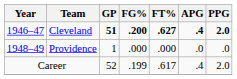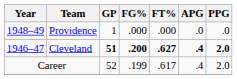 <table class="wikitable sortable" style="font-size:95%; text-align:right;">
 <tr>
 <th>Year</th>
 <th>Team</th>
 <th>GP</th>
 <th>FG%</th>
 <th>FT%</th>
 <th>APG</th>
 <th>PPG</th>
 </tr>
 <tr>
+<td style="text-align:left;"><a href='#'>1948–49</a></td>
+<td style="text-align:left;"><a href='#'>Providence</a></td>
+<td>1</td>
+<td>.000</td>
+<td>.000</td>
+<td>.0</td>
+<td>.0</td>
+</tr>
+<tr>
 <td style="text-align:left;"><a href='#'>1946–47</a></td>
 <td style="text-align:left;"><a href='#'>Cleveland</a></td>
 <td><strong>51</strong></td>
 <td><strong>.200</strong></td>
 <td><strong>.627</strong></td>
 <td><strong>.4</strong></td>
 <td><strong>2.0</strong></td>
-</tr>
-<tr>
-<td style="text-align:left;"><a href='#'>1948–49</a></td>
-<td style="text-align:left;"><a href='#'>Providence</a></td>
-<td>1</td>
-<td>.000</td>
-<td>.000</td>
-<td>.0</td>
-<td>.0</td>
 </tr>
 <tr>
 <td style="text-align:center;" colspan="2">Career</td>
 <td>52</td>
 <td>.199</td>
 <td>.617</td>
 <td>.4</td>
 <td>2.0</td>
 </tr>
 <tr>
 </tr>
 </table>
